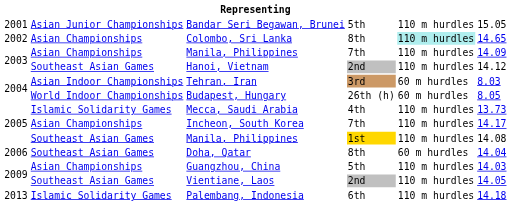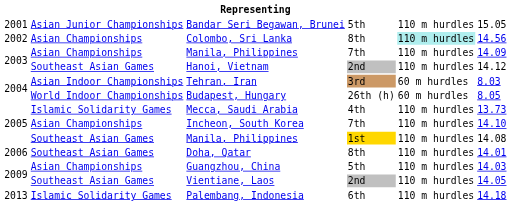 <table>
 <tr>
 <th colspan="6">Representing </th>
 </tr>
 <tr>
 <td>2001</td>
 <td><a href='#'>Asian Junior Championships</a></td>
 <td><a href='#'>Bandar Seri Begawan, Brunei</a></td>
 <td>5th</td>
 <td>110 m hurdles</td>
 <td>15.05</td>
 </tr>
 <tr>
 <td>2002</td>
 <td><a href='#'>Asian Championships</a></td>
 <td><a href='#'>Colombo, Sri Lanka</a></td>
 <td>8th</td>
 <td style="background: paleturquoise;">110 m hurdles</td>
-<td><a href='#'>14.65</a></td>
+<td><a href='#'>14.56</a></td>
 </tr>
 <tr>
 <td rowspan=2>2003</td>
 <td><a href='#'>Asian Championships</a></td>
 <td><a href='#'>Manila, Philippines</a></td>
 <td>7th</td>
 <td>110 m hurdles</td>
 <td><a href='#'>14.09</a></td>
 </tr>
 <tr>
 <td><a href='#'>Southeast Asian Games</a></td>
 <td><a href='#'>Hanoi, Vietnam</a></td>
 <td bgcolor=silver>2nd</td>
 <td>110 m hurdles</td>
 <td>14.12</td>
 </tr>
 <tr>
 <td rowspan=2>2004</td>
 <td><a href='#'>Asian Indoor Championships</a></td>
 <td><a href='#'>Tehran, Iran</a></td>
 <td bgcolor=cc9966>3rd</td>
 <td>60 m hurdles</td>
 <td><a href='#'>8.03</a></td>
 </tr>
 <tr>
 <td><a href='#'>World Indoor Championships</a></td>
 <td><a href='#'>Budapest, Hungary</a></td>
 <td>26th (h)</td>
 <td>60 m hurdles</td>
 <td><a href='#'>8.05</a></td>
 </tr>
 <tr>
 <td rowspan=3>2005</td>
 <td><a href='#'>Islamic Solidarity Games</a></td>
 <td><a href='#'>Mecca, Saudi Arabia</a></td>
 <td>4th</td>
 <td>110 m hurdles</td>
 <td><a href='#'>13.73</a></td>
 </tr>
 <tr>
 <td><a href='#'>Asian Championships</a></td>
 <td><a href='#'>Incheon, South Korea</a></td>
 <td>7th</td>
 <td>110 m hurdles</td>
-<td><a href='#'>14.17</a></td>
+<td><a href='#'>14.10</a></td>
 </tr>
 <tr>
 <td><a href='#'>Southeast Asian Games</a></td>
 <td><a href='#'>Manila, Philippines</a></td>
 <td bgcolor=gold>1st</td>
 <td>110 m hurdles</td>
 <td>14.08</td>
 </tr>
 <tr>
 <td>2006</td>
 <td><a href='#'>Southeast Asian Games</a></td>
 <td><a href='#'>Doha, Qatar</a></td>
 <td>8th</td>
-<td>60 m hurdles</td>
-<td><a href='#'>14.04</a></td>
+<td>110 m hurdles</td>
+<td><a href='#'>14.01</a></td>
 </tr>
 <tr>
 <td rowspan=2>2009</td>
 <td><a href='#'>Asian Championships</a></td>
 <td><a href='#'>Guangzhou, China</a></td>
 <td>5th</td>
 <td>110 m hurdles</td>
 <td><a href='#'>14.03</a></td>
 </tr>
 <tr>
 <td><a href='#'>Southeast Asian Games</a></td>
 <td><a href='#'>Vientiane, Laos</a></td>
 <td bgcolor=silver>2nd</td>
 <td>110 m hurdles</td>
 <td><a href='#'>14.05</a></td>
 </tr>
 <tr>
 <td>2013</td>
 <td><a href='#'>Islamic Solidarity Games</a></td>
 <td><a href='#'>Palembang, Indonesia</a></td>
 <td>6th</td>
 <td>110 m hurdles</td>
 <td><a href='#'>14.18</a></td>
 </tr>
 </table>
